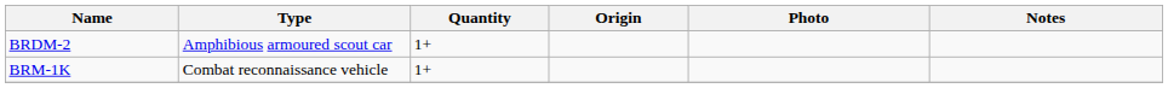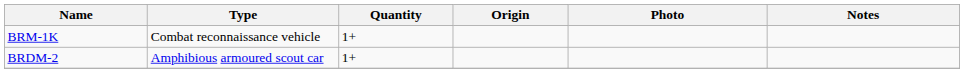 <table class="wikitable" style="width:90%;">
 <tr>
 <th style="width:15%;">Name</th>
 <th style="width:20%;">Type</th>
 <th style="width:12%;">Quantity</th>
 <th style="width:12%;">Origin</th>
 <th>Photo</th>
 <th>Notes</th>
 </tr>
 <tr>
+<td><a href='#'>BRM-1K</a></td>
+<td>Combat reconnaissance vehicle</td>
+<td>1+</td>
+<td></td>
+<td></td>
+<td></td>
+</tr>
+<tr>
 <td><a href='#'>BRDM-2</a></td>
 <td><a href='#'>Amphibious</a> <a href='#'>armoured scout car</a></td>
 <td>1+</td>
 <td></td>
 <td></td>
 <td></td>
 </tr>
 <tr>
-<td><a href='#'>BRM-1K</a></td>
-<td>Combat reconnaissance vehicle</td>
-<td>1+</td>
-<td></td>
-<td></td>
-<td></td>
-</tr>
-<tr>
 </tr>
 </table>
